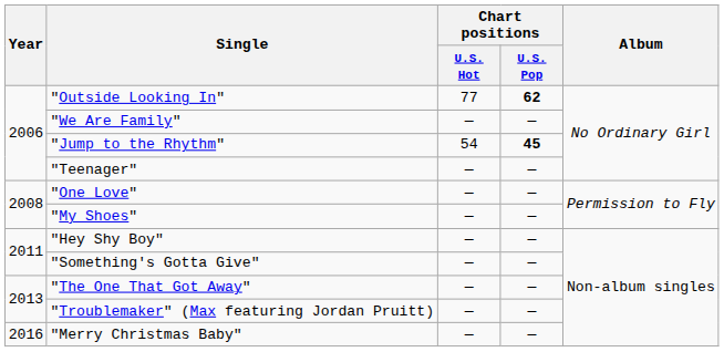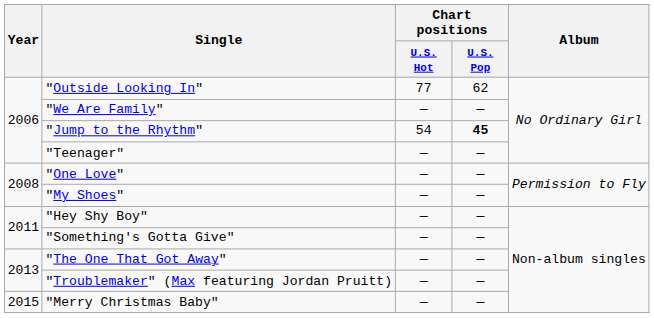 <table class="wikitable">
 <tr>
 <th rowspan="2">Year</th>
 <th rowspan="2">Single</th>
 <th colspan="2">Chart positions</th>
 <th rowspan="2">Album</th>
 </tr>
 <tr>
 <th width="50"><small><a href='#'>U.S. Hot</a></small></th>
 <th width="50"><small><a href='#'>U.S. Pop</a></small></th>
 </tr>
 <tr>
 <td align="center" rowspan="4">2006</td>
 <td>"<a href='#'>Outside Looking In</a>"</td>
 <td align="center">77</td>
-<td align="center"><strong>62</strong></td>
+<td align="center">62</td>
 <td align="center" rowspan="4"><em>No Ordinary Girl</em></td>
 </tr>
 <tr>
 <td>"<a href='#'>We Are Family</a>"</td>
 <td align="center">—</td>
 <td align="center">—</td>
 </tr>
 <tr>
 <td>"<a href='#'>Jump to the Rhythm</a>"</td>
 <td align="center">54</td>
 <td align="center"><strong>45</strong></td>
 </tr>
 <tr>
 <td>"Teenager"</td>
 <td align="center">—</td>
 <td align="center">—</td>
 </tr>
 <tr>
 <td align="center" rowspan="2">2008</td>
 <td>"<a href='#'>One Love</a>"</td>
 <td align="center">—</td>
 <td align="center">—</td>
 <td align="center" rowspan="2"><em>Permission to Fly</em></td>
 </tr>
 <tr>
 <td>"<a href='#'>My Shoes</a>"</td>
 <td align="center">—</td>
 <td align="center">—</td>
 </tr>
 <tr>
 <td align="center" rowspan="2">2011</td>
 <td>"Hey Shy Boy"</td>
 <td align="center">—</td>
 <td align="center">—</td>
 <td align="center" rowspan="5">Non-album singles</td>
 </tr>
 <tr>
 <td>"Something's Gotta Give"</td>
 <td align="center">—</td>
 <td align="center">—</td>
 </tr>
 <tr>
 <td align="center" rowspan="2">2013</td>
 <td>"<a href='#'>The One That Got Away</a>"</td>
 <td align="center">—</td>
 <td align="center">—</td>
 </tr>
 <tr>
 <td>"<a href='#'>Troublemaker</a>" (<a href='#'>Max</a> featuring Jordan Pruitt)</td>
 <td align="center">—</td>
 <td align="center">—</td>
 </tr>
 <tr>
-<td>2016</td>
+<td>2015</td>
 <td>"Merry Christmas Baby"</td>
 <td align="center">—</td>
 <td align="center">—</td>
 </tr>
 </table>
